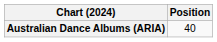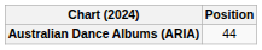 <table class="wikitable plainrowheaders" style="text-align:center">
 <tr>
 <th scope="col">Chart (2024)</th>
 <th scope="col">Position</th>
 </tr>
 <tr>
 <th scope="row">Australian Dance Albums (ARIA)</th>
-<td>40</td>
+<td>44</td>
 </tr>
 </table>
